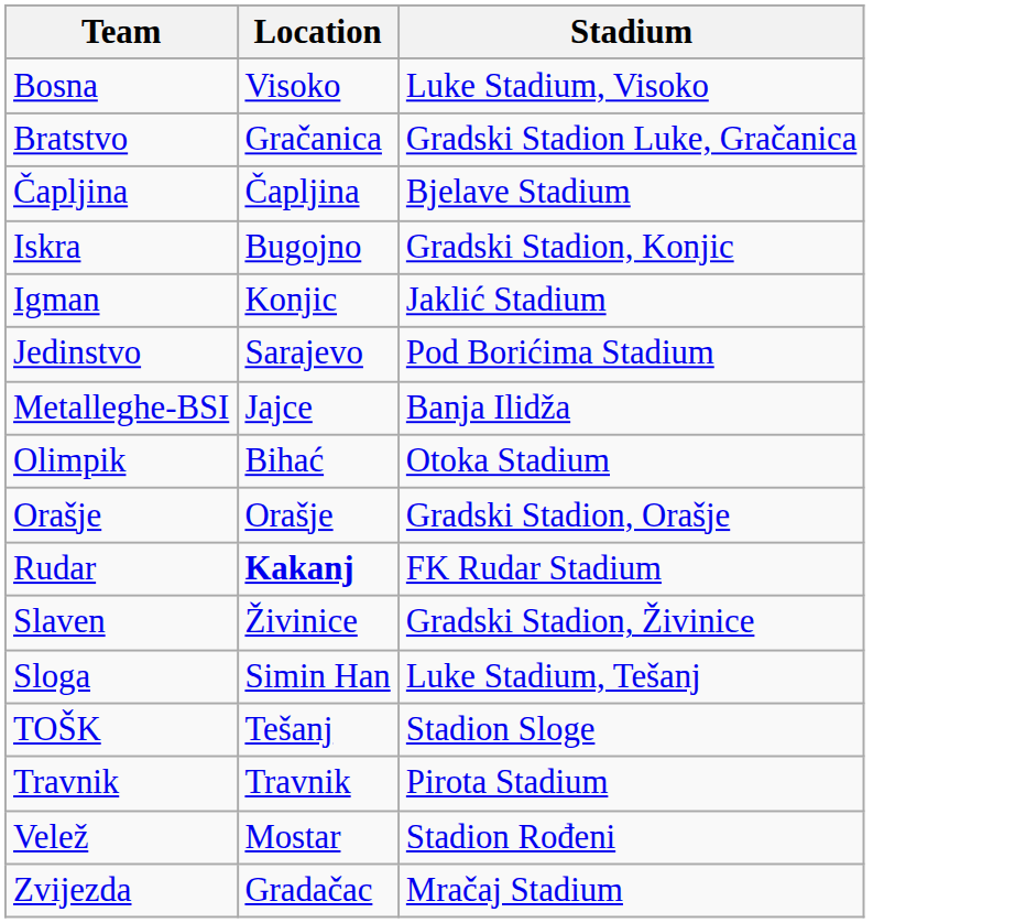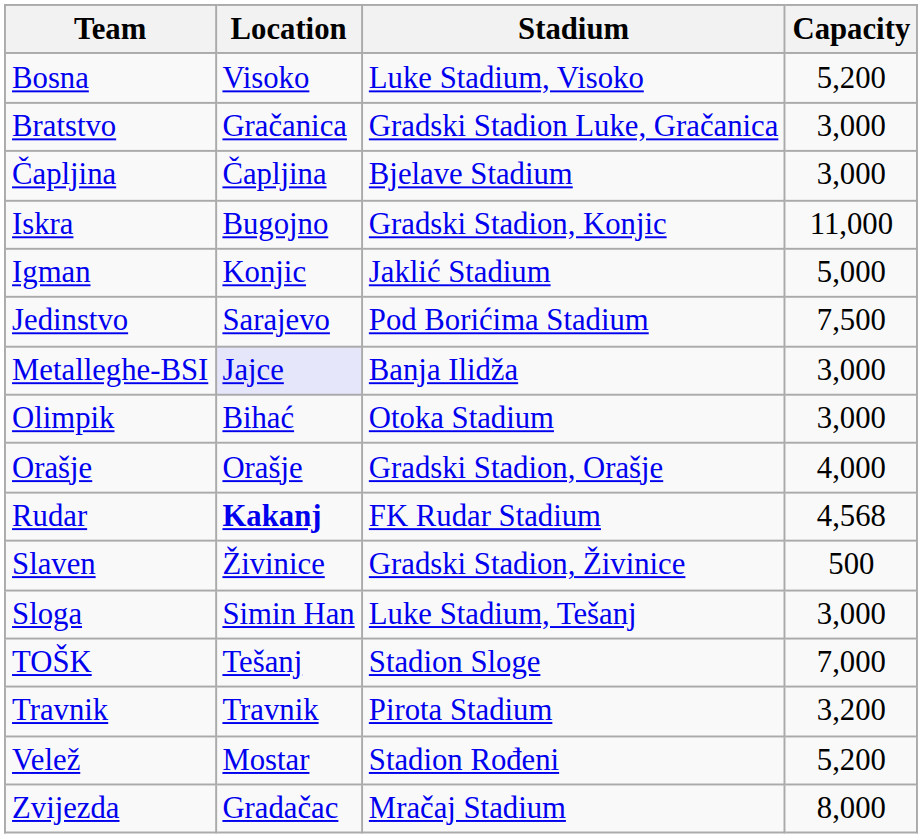 <table class="wikitable sortable">
 <tr>
 <th>Team</th>
 <th>Location</th>
 <th>Stadium</th>
+<th>Capacity</th>
 </tr>
 <tr>
 <td><a href='#'>Bosna</a></td>
 <td><a href='#'>Visoko</a></td>
 <td><a href='#'>Luke Stadium, Visoko</a></td>
+<td align="center">5,200</td>
 </tr>
 <tr>
 <td><a href='#'>Bratstvo</a></td>
 <td><a href='#'>Gračanica</a></td>
 <td><a href='#'>Gradski Stadion Luke, Gračanica</a></td>
+<td align="center">3,000</td>
 </tr>
 <tr>
 <td><a href='#'>Čapljina</a></td>
 <td><a href='#'>Čapljina</a></td>
 <td><a href='#'>Bjelave Stadium</a></td>
+<td align="center">3,000</td>
 </tr>
 <tr>
 <td><a href='#'>Iskra</a></td>
 <td><a href='#'>Bugojno</a></td>
 <td><a href='#'>Gradski Stadion, Konjic</a></td>
+<td align="center">11,000</td>
 </tr>
 <tr>
 <td><a href='#'>Igman</a></td>
 <td><a href='#'>Konjic</a></td>
 <td><a href='#'>Jaklić Stadium</a></td>
+<td align="center">5,000</td>
 </tr>
 <tr>
 <td><a href='#'>Jedinstvo</a></td>
 <td><a href='#'>Sarajevo</a></td>
 <td><a href='#'>Pod Borićima Stadium</a></td>
+<td align="center">7,500</td>
 </tr>
 <tr>
 <td><a href='#'>Metalleghe-BSI</a></td>
-<td><a href='#'>Jajce</a></td>
+<td style="background: lavender;"><a href='#'>Jajce</a></td>
 <td><a href='#'>Banja Ilidža</a></td>
+<td align="center">3,000</td>
 </tr>
 <tr>
 <td><a href='#'>Olimpik</a></td>
 <td><a href='#'>Bihać</a></td>
 <td><a href='#'>Otoka Stadium</a></td>
+<td align="center">3,000</td>
 </tr>
 <tr>
 <td><a href='#'>Orašje</a></td>
 <td><a href='#'>Orašje</a></td>
 <td><a href='#'>Gradski Stadion, Orašje</a></td>
+<td align="center">4,000</td>
 </tr>
 <tr>
 <td><a href='#'>Rudar</a></td>
 <td><strong><a href='#'>Kakanj</a></strong></td>
 <td><a href='#'>FK Rudar Stadium</a><br></td>
+<td align="center">4,568</td>
 </tr>
 <tr>
 <td><a href='#'>Slaven</a></td>
 <td><a href='#'>Živinice</a></td>
 <td><a href='#'>Gradski Stadion, Živinice</a></td>
+<td align="center">500</td>
 </tr>
 <tr>
 <td><a href='#'>Sloga</a></td>
 <td><a href='#'>Simin Han</a></td>
 <td><a href='#'>Luke Stadium, Tešanj</a></td>
+<td align="center">3,000</td>
 </tr>
 <tr>
 <td><a href='#'>TOŠK</a></td>
 <td><a href='#'>Tešanj</a></td>
 <td><a href='#'>Stadion Sloge</a></td>
+<td align="center">7,000</td>
 </tr>
 <tr>
 <td><a href='#'>Travnik</a></td>
 <td><a href='#'>Travnik</a></td>
 <td><a href='#'>Pirota Stadium</a></td>
+<td align="center">3,200</td>
 </tr>
 <tr>
 <td><a href='#'>Velež</a></td>
 <td><a href='#'>Mostar</a></td>
 <td><a href='#'>Stadion Rođeni</a></td>
+<td align="center">5,200</td>
 </tr>
 <tr>
 <td><a href='#'>Zvijezda</a></td>
 <td><a href='#'>Gradačac</a></td>
 <td><a href='#'>Mračaj Stadium</a></td>
+<td align="center">8,000</td>
 </tr>
 </table>
